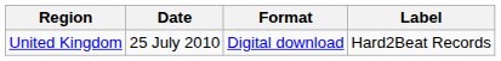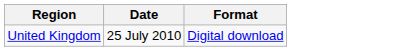 <table class="wikitable">
 <tr>
 <th>Region</th>
 <th>Date</th>
 <th>Format</th>
-<th>Label</th>
 </tr>
 <tr>
 <td><a href='#'>United Kingdom</a></td>
 <td>25 July 2010</td>
 <td><a href='#'>Digital download</a></td>
-<td>Hard2Beat Records</td>
 </tr>
 </table>
